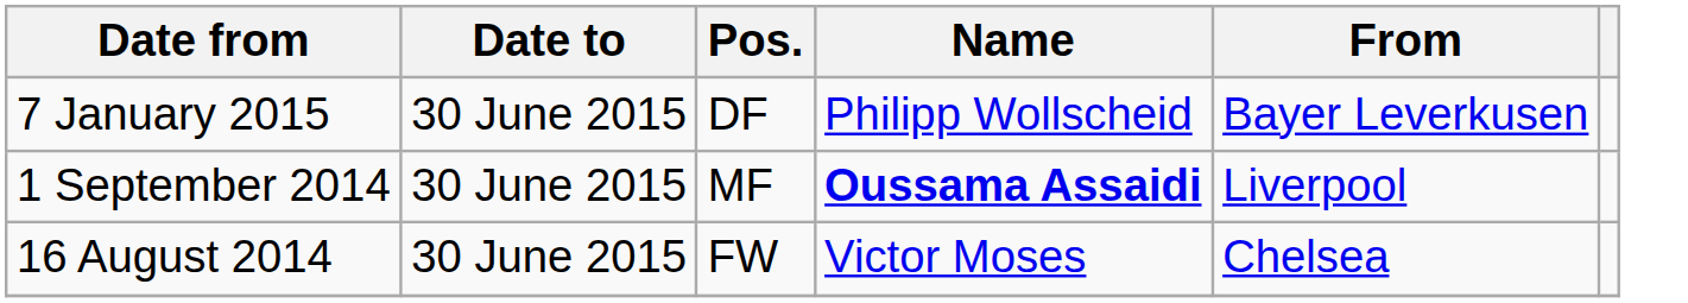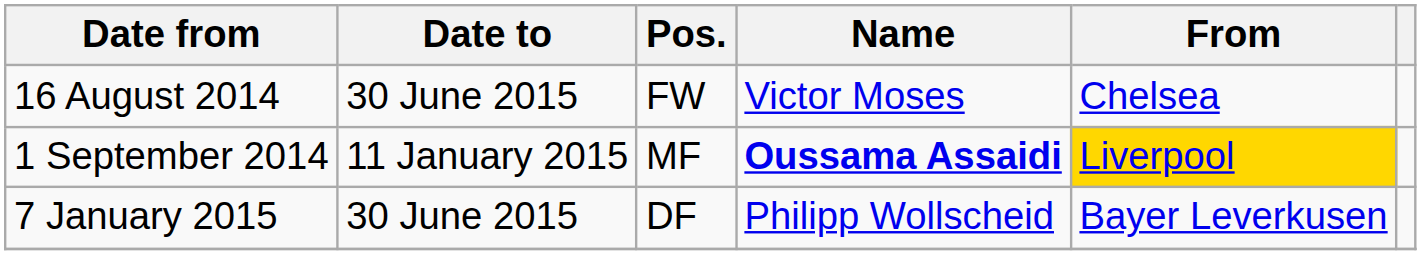 <table class="wikitable">
 <tr>
 <th>Date from</th>
 <th>Date to</th>
 <th>Pos.</th>
 <th>Name</th>
 <th>From</th>
 <th></th>
 </tr>
 <tr>
+<td>16 August 2014</td>
+<td>30 June 2015</td>
+<td>FW</td>
+<td> <a href='#'>Victor Moses</a></td>
+<td> <a href='#'>Chelsea</a></td>
+<td></td>
+</tr>
+<tr>
+<td>1 September 2014</td>
+<td>11 January 2015</td>
+<td>MF</td>
+<td><strong> <a href='#'>Oussama Assaidi</a></strong></td>
+<td style="background: gold;"> <a href='#'>Liverpool</a></td>
+<td></td>
+</tr>
+<tr>
 <td>7 January 2015</td>
 <td>30 June 2015</td>
 <td>DF</td>
 <td> <a href='#'>Philipp Wollscheid</a></td>
 <td> <a href='#'>Bayer Leverkusen</a></td>
 <td></td>
 </tr>
 <tr>
-<td>1 September 2014</td>
-<td>30 June 2015</td>
-<td>MF</td>
-<td><strong> <a href='#'>Oussama Assaidi</a></strong></td>
-<td> <a href='#'>Liverpool</a></td>
-<td></td>
-</tr>
-<tr>
-<td>16 August 2014</td>
-<td>30 June 2015</td>
-<td>FW</td>
-<td> <a href='#'>Victor Moses</a></td>
-<td> <a href='#'>Chelsea</a></td>
-<td></td>
-</tr>
-<tr>
 </tr>
 </table>
